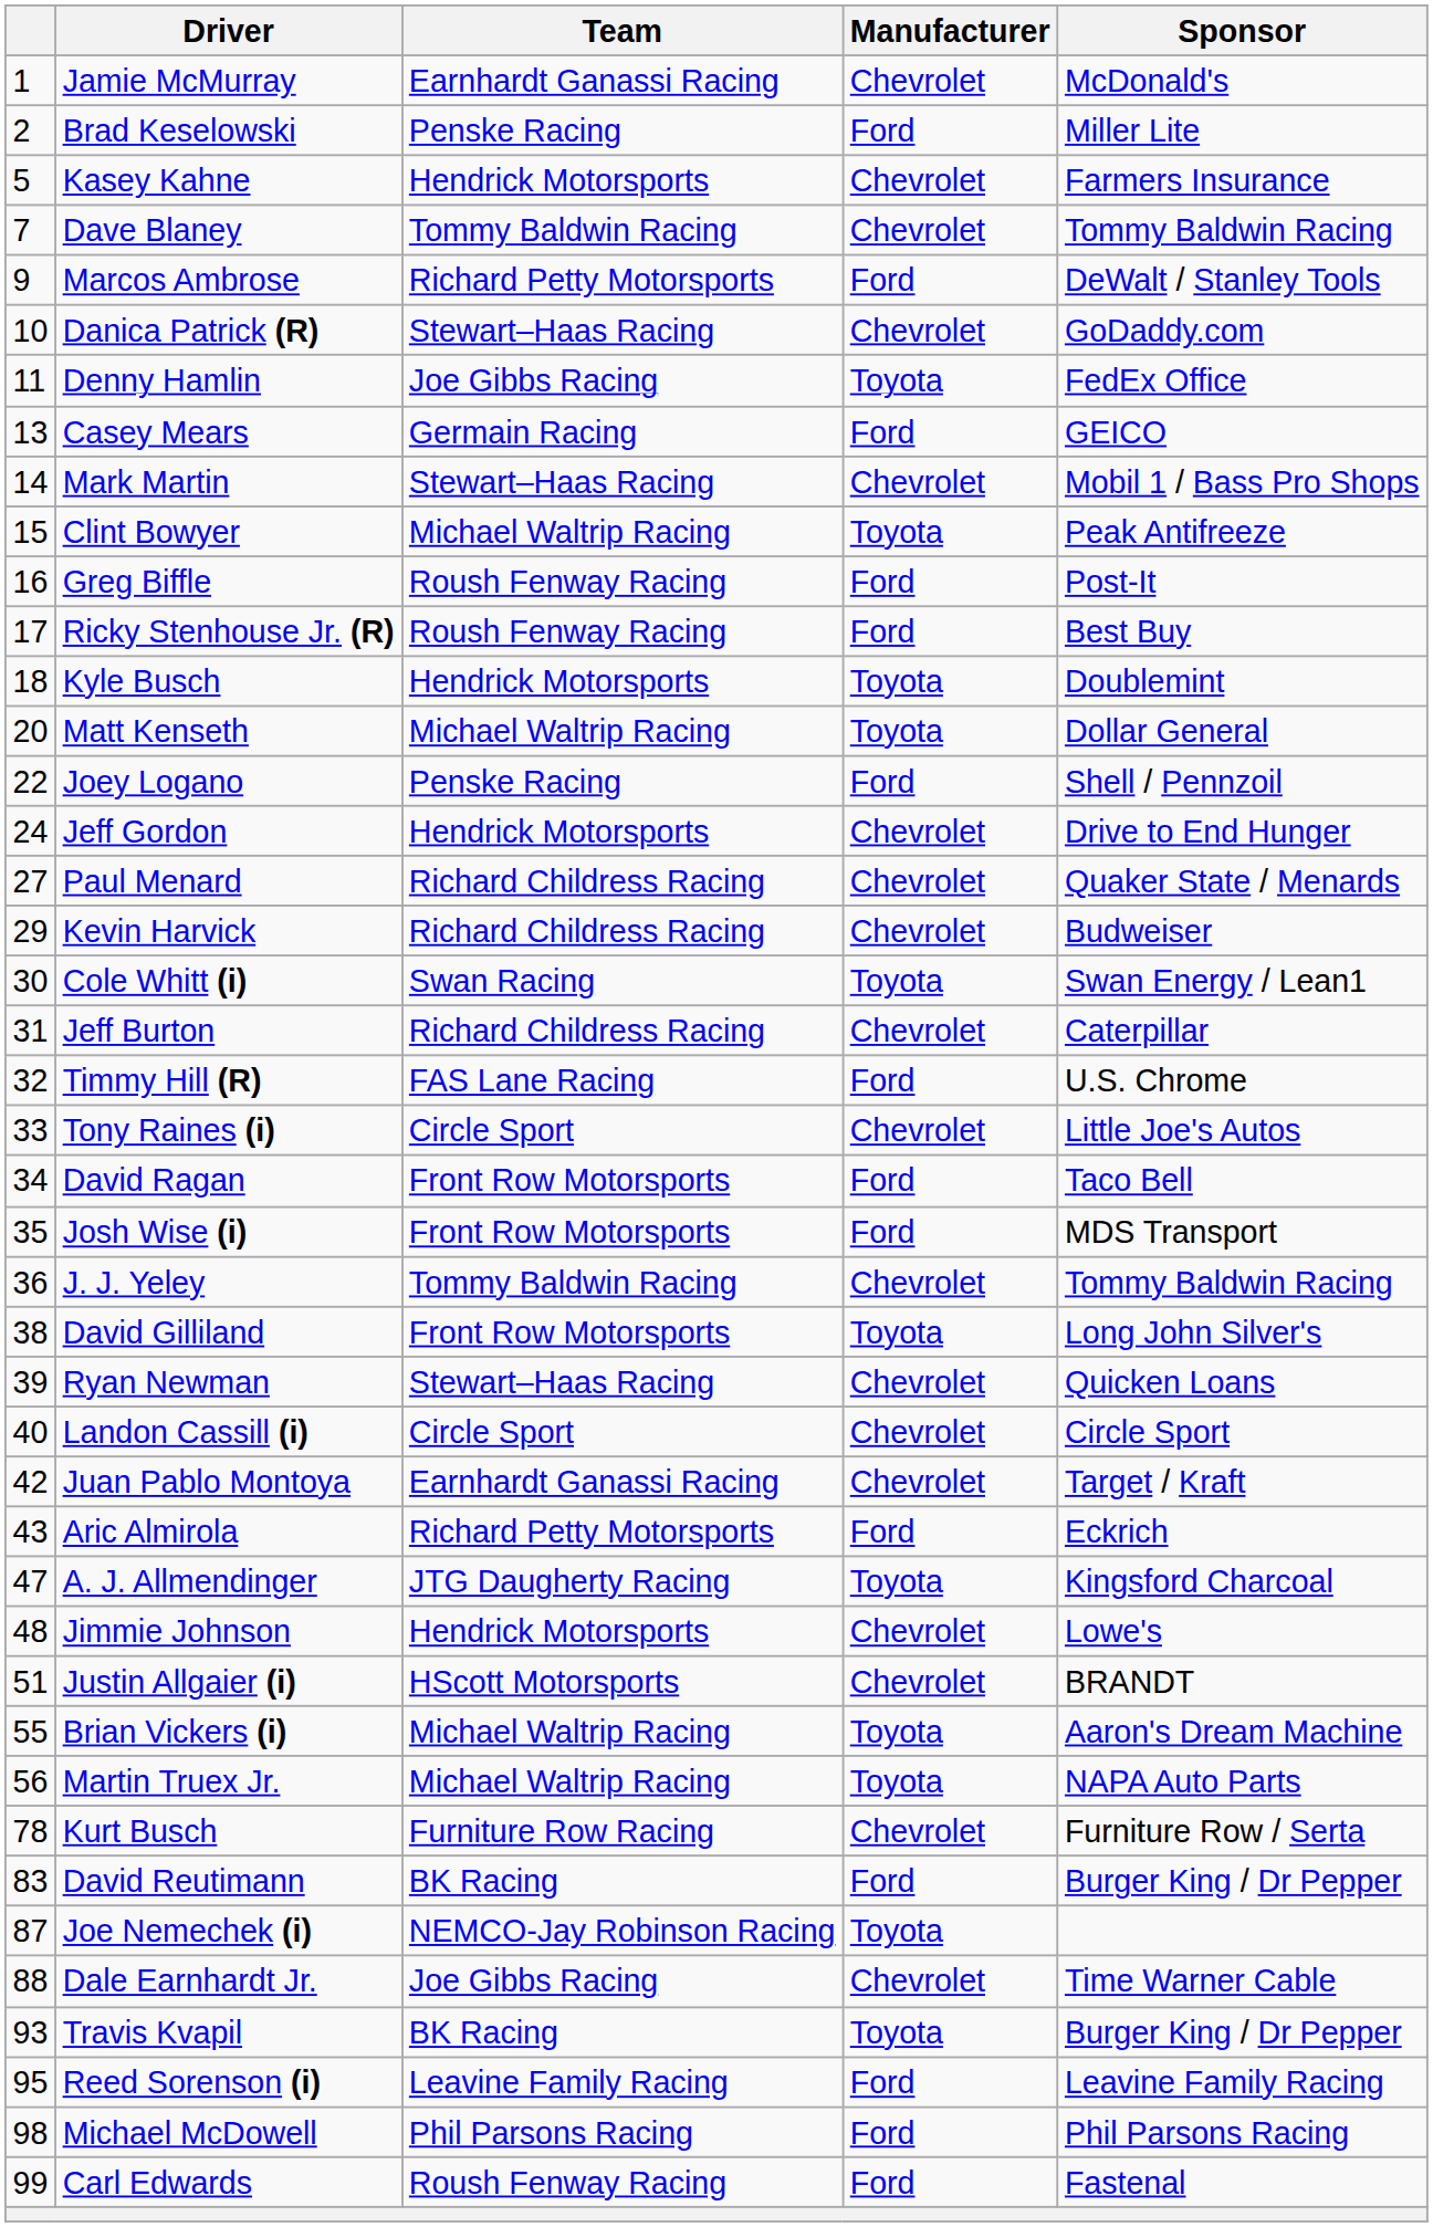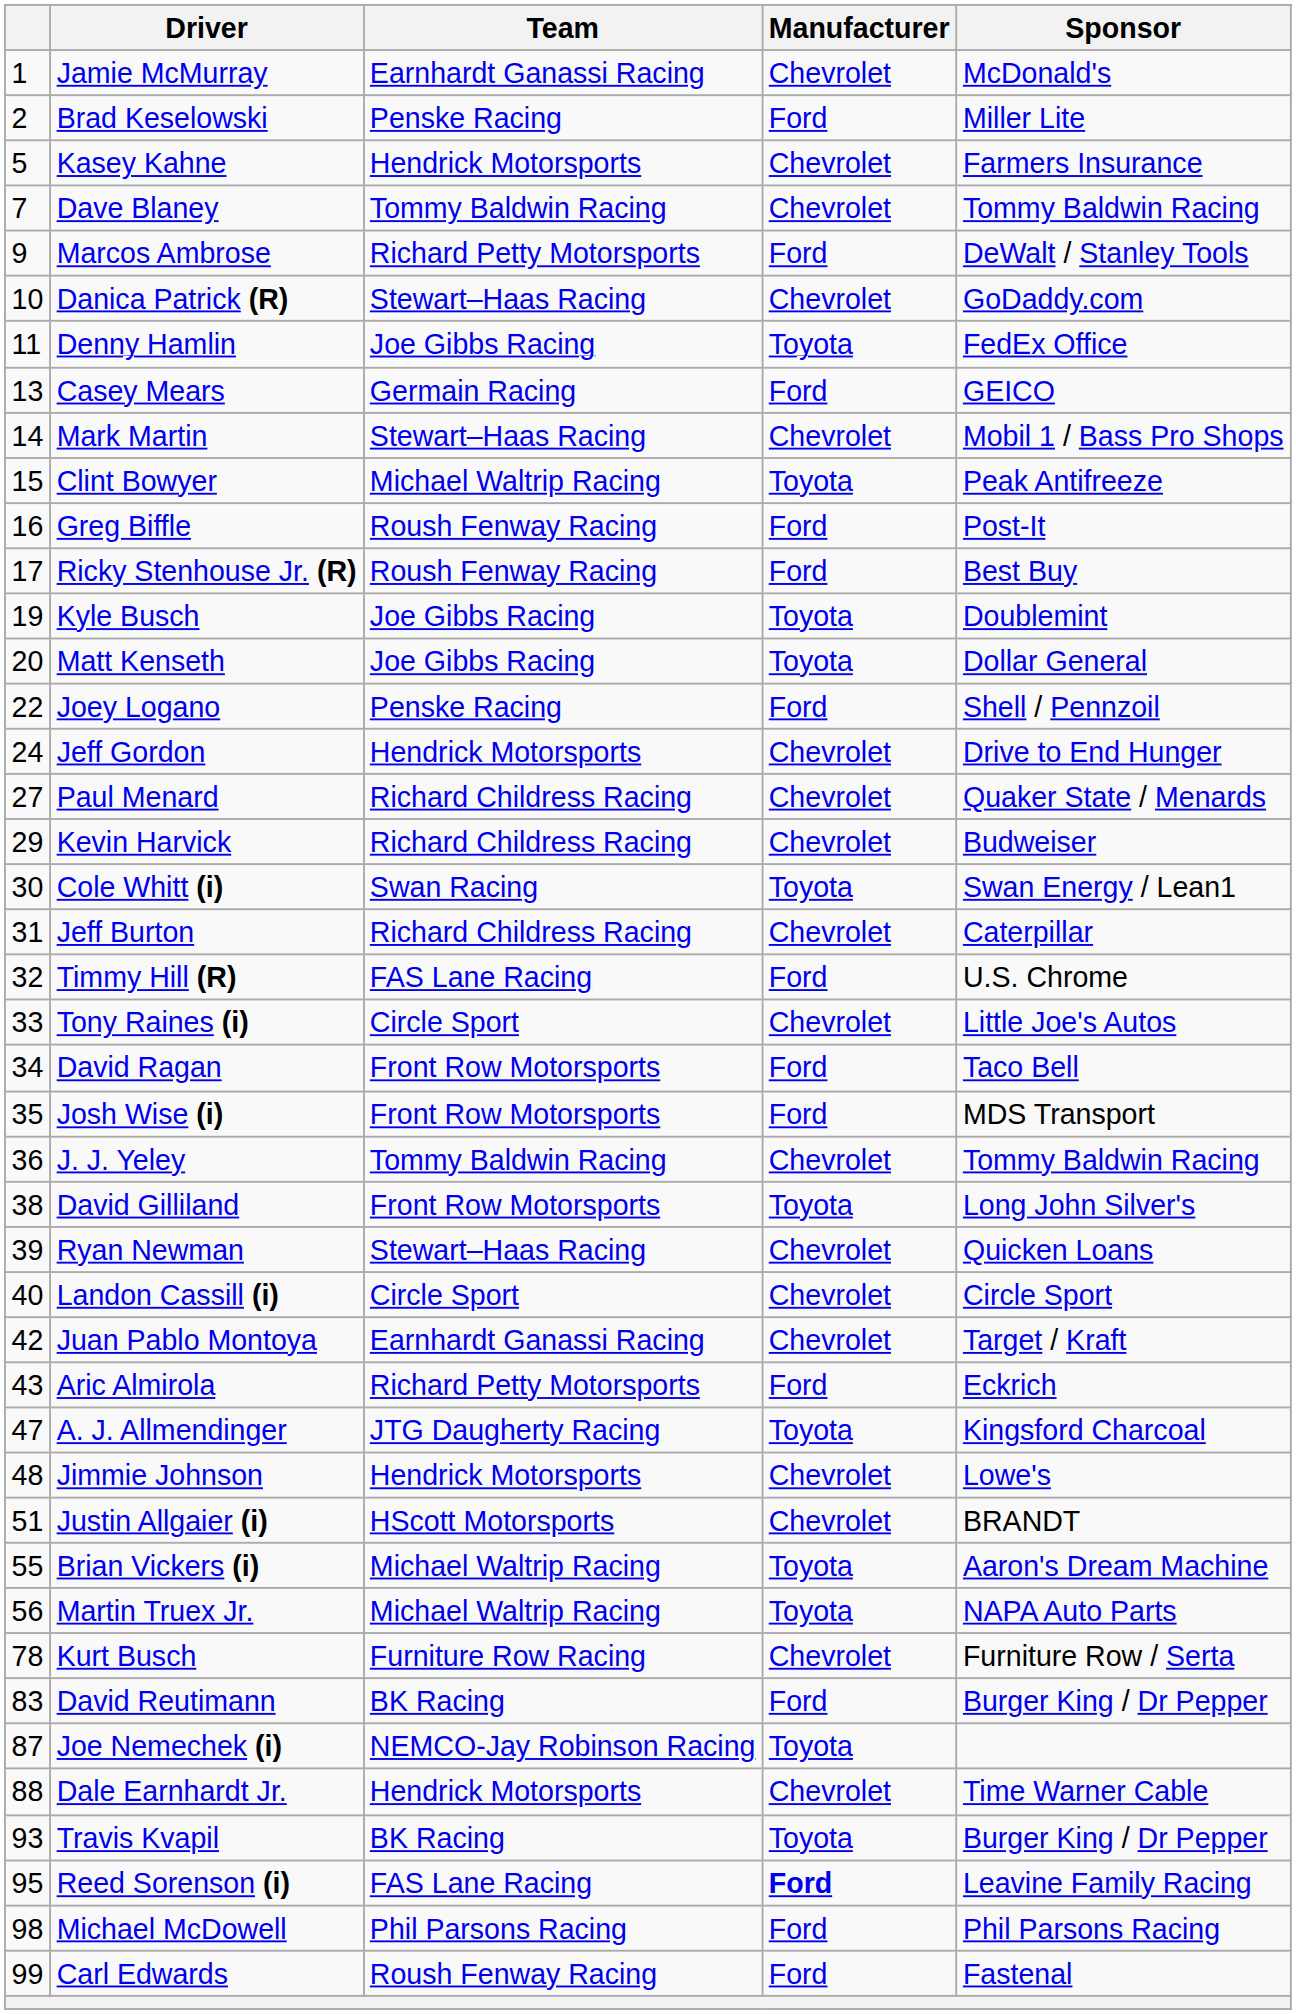 <table class="wikitable" style="font-size:95%">
 <tr>
 <th></th>
 <th>Driver</th>
 <th>Team</th>
 <th>Manufacturer</th>
 <th>Sponsor</th>
 </tr>
 <tr>
 <td>1</td>
 <td><a href='#'>Jamie McMurray</a></td>
 <td><a href='#'>Earnhardt Ganassi Racing</a></td>
 <td><a href='#'>Chevrolet</a></td>
 <td><a href='#'>McDonald's</a></td>
 </tr>
 <tr>
 <td>2</td>
 <td><a href='#'>Brad Keselowski</a></td>
 <td><a href='#'>Penske Racing</a></td>
 <td><a href='#'>Ford</a></td>
 <td><a href='#'>Miller Lite</a></td>
 </tr>
 <tr>
 <td>5</td>
 <td><a href='#'>Kasey Kahne</a></td>
 <td><a href='#'>Hendrick Motorsports</a></td>
 <td><a href='#'>Chevrolet</a></td>
 <td><a href='#'>Farmers Insurance</a></td>
 </tr>
 <tr>
 <td>7</td>
 <td><a href='#'>Dave Blaney</a></td>
 <td><a href='#'>Tommy Baldwin Racing</a></td>
 <td><a href='#'>Chevrolet</a></td>
 <td><a href='#'>Tommy Baldwin Racing</a></td>
 </tr>
 <tr>
 <td>9</td>
 <td><a href='#'>Marcos Ambrose</a></td>
 <td><a href='#'>Richard Petty Motorsports</a></td>
 <td><a href='#'>Ford</a></td>
 <td><a href='#'>DeWalt</a> / <a href='#'>Stanley Tools</a></td>
 </tr>
 <tr>
 <td>10</td>
 <td><a href='#'>Danica Patrick</a> <strong>(R)</strong></td>
 <td><a href='#'>Stewart–Haas Racing</a></td>
 <td><a href='#'>Chevrolet</a></td>
 <td><a href='#'>GoDaddy.com</a></td>
 </tr>
 <tr>
 <td>11</td>
 <td><a href='#'>Denny Hamlin</a></td>
 <td><a href='#'>Joe Gibbs Racing</a></td>
 <td><a href='#'>Toyota</a></td>
 <td><a href='#'>FedEx Office</a></td>
 </tr>
 <tr>
 <td>13</td>
 <td><a href='#'>Casey Mears</a></td>
 <td><a href='#'>Germain Racing</a></td>
 <td><a href='#'>Ford</a></td>
 <td><a href='#'>GEICO</a></td>
 </tr>
 <tr>
 <td>14</td>
 <td><a href='#'>Mark Martin</a></td>
 <td><a href='#'>Stewart–Haas Racing</a></td>
 <td><a href='#'>Chevrolet</a></td>
 <td><a href='#'>Mobil 1</a> / <a href='#'>Bass Pro Shops</a></td>
 </tr>
 <tr>
 <td>15</td>
 <td><a href='#'>Clint Bowyer</a></td>
 <td><a href='#'>Michael Waltrip Racing</a></td>
 <td><a href='#'>Toyota</a></td>
 <td><a href='#'>Peak Antifreeze</a></td>
 </tr>
 <tr>
 <td>16</td>
 <td><a href='#'>Greg Biffle</a></td>
 <td><a href='#'>Roush Fenway Racing</a></td>
 <td><a href='#'>Ford</a></td>
 <td><a href='#'>Post-It</a></td>
 </tr>
 <tr>
 <td>17</td>
 <td><a href='#'>Ricky Stenhouse Jr.</a> <strong>(R)</strong></td>
 <td><a href='#'>Roush Fenway Racing</a></td>
 <td><a href='#'>Ford</a></td>
 <td><a href='#'>Best Buy</a></td>
 </tr>
 <tr>
-<td>18</td>
+<td>19</td>
 <td><a href='#'>Kyle Busch</a></td>
-<td><a href='#'>Hendrick Motorsports</a></td>
+<td><a href='#'>Joe Gibbs Racing</a></td>
 <td><a href='#'>Toyota</a></td>
 <td><a href='#'>Doublemint</a></td>
 </tr>
 <tr>
 <td>20</td>
 <td><a href='#'>Matt Kenseth</a></td>
-<td><a href='#'>Michael Waltrip Racing</a></td>
+<td><a href='#'>Joe Gibbs Racing</a></td>
 <td><a href='#'>Toyota</a></td>
 <td><a href='#'>Dollar General</a></td>
 </tr>
 <tr>
 <td>22</td>
 <td><a href='#'>Joey Logano</a></td>
 <td><a href='#'>Penske Racing</a></td>
 <td><a href='#'>Ford</a></td>
 <td><a href='#'>Shell</a> / <a href='#'>Pennzoil</a></td>
 </tr>
 <tr>
 <td>24</td>
 <td><a href='#'>Jeff Gordon</a></td>
 <td><a href='#'>Hendrick Motorsports</a></td>
 <td><a href='#'>Chevrolet</a></td>
 <td><a href='#'>Drive to End Hunger</a></td>
 </tr>
 <tr>
 <td>27</td>
 <td><a href='#'>Paul Menard</a></td>
 <td><a href='#'>Richard Childress Racing</a></td>
 <td><a href='#'>Chevrolet</a></td>
 <td><a href='#'>Quaker State</a> / <a href='#'>Menards</a></td>
 </tr>
 <tr>
 <td>29</td>
 <td><a href='#'>Kevin Harvick</a></td>
 <td><a href='#'>Richard Childress Racing</a></td>
 <td><a href='#'>Chevrolet</a></td>
 <td><a href='#'>Budweiser</a></td>
 </tr>
 <tr>
 <td>30</td>
 <td><a href='#'>Cole Whitt</a> <strong>(i)</strong></td>
 <td><a href='#'>Swan Racing</a></td>
 <td><a href='#'>Toyota</a></td>
 <td><a href='#'>Swan Energy</a> / Lean1</td>
 </tr>
 <tr>
 <td>31</td>
 <td><a href='#'>Jeff Burton</a></td>
 <td><a href='#'>Richard Childress Racing</a></td>
 <td><a href='#'>Chevrolet</a></td>
 <td><a href='#'>Caterpillar</a></td>
 </tr>
 <tr>
 <td>32</td>
 <td><a href='#'>Timmy Hill</a> <strong>(R)</strong></td>
 <td><a href='#'>FAS Lane Racing</a></td>
 <td><a href='#'>Ford</a></td>
 <td>U.S. Chrome</td>
 </tr>
 <tr>
 <td>33</td>
 <td><a href='#'>Tony Raines</a> <strong>(i)</strong></td>
 <td><a href='#'>Circle Sport</a></td>
 <td><a href='#'>Chevrolet</a></td>
 <td><a href='#'>Little Joe's Autos</a></td>
 </tr>
 <tr>
 <td>34</td>
 <td><a href='#'>David Ragan</a></td>
 <td><a href='#'>Front Row Motorsports</a></td>
 <td><a href='#'>Ford</a></td>
 <td><a href='#'>Taco Bell</a></td>
 </tr>
 <tr>
 <td>35</td>
 <td><a href='#'>Josh Wise</a> <strong>(i)</strong></td>
 <td><a href='#'>Front Row Motorsports</a></td>
 <td><a href='#'>Ford</a></td>
 <td>MDS Transport</td>
 </tr>
 <tr>
 <td>36</td>
 <td><a href='#'>J. J. Yeley</a></td>
 <td><a href='#'>Tommy Baldwin Racing</a></td>
 <td><a href='#'>Chevrolet</a></td>
 <td><a href='#'>Tommy Baldwin Racing</a></td>
 </tr>
 <tr>
 <td>38</td>
 <td><a href='#'>David Gilliland</a></td>
 <td><a href='#'>Front Row Motorsports</a></td>
 <td><a href='#'>Toyota</a></td>
 <td><a href='#'>Long John Silver's</a></td>
 </tr>
 <tr>
 <td>39</td>
 <td><a href='#'>Ryan Newman</a></td>
 <td><a href='#'>Stewart–Haas Racing</a></td>
 <td><a href='#'>Chevrolet</a></td>
 <td><a href='#'>Quicken Loans</a></td>
 </tr>
 <tr>
 <td>40</td>
 <td><a href='#'>Landon Cassill</a> <strong>(i)</strong></td>
 <td><a href='#'>Circle Sport</a></td>
 <td><a href='#'>Chevrolet</a></td>
 <td><a href='#'>Circle Sport</a></td>
 </tr>
 <tr>
 <td>42</td>
 <td><a href='#'>Juan Pablo Montoya</a></td>
 <td><a href='#'>Earnhardt Ganassi Racing</a></td>
 <td><a href='#'>Chevrolet</a></td>
 <td><a href='#'>Target</a> / <a href='#'>Kraft</a></td>
 </tr>
 <tr>
 <td>43</td>
 <td><a href='#'>Aric Almirola</a></td>
 <td><a href='#'>Richard Petty Motorsports</a></td>
 <td><a href='#'>Ford</a></td>
 <td><a href='#'>Eckrich</a></td>
 </tr>
 <tr>
 <td>47</td>
 <td><a href='#'>A. J. Allmendinger</a></td>
 <td><a href='#'>JTG Daugherty Racing</a></td>
 <td><a href='#'>Toyota</a></td>
 <td><a href='#'>Kingsford Charcoal</a></td>
 </tr>
 <tr>
 <td>48</td>
 <td><a href='#'>Jimmie Johnson</a></td>
 <td><a href='#'>Hendrick Motorsports</a></td>
 <td><a href='#'>Chevrolet</a></td>
 <td><a href='#'>Lowe's</a></td>
 </tr>
 <tr>
 <td>51</td>
 <td><a href='#'>Justin Allgaier</a> <strong>(i)</strong></td>
 <td><a href='#'>HScott Motorsports</a></td>
 <td><a href='#'>Chevrolet</a></td>
 <td>BRANDT</td>
 </tr>
 <tr>
 <td>55</td>
 <td><a href='#'>Brian Vickers</a> <strong>(i)</strong></td>
 <td><a href='#'>Michael Waltrip Racing</a></td>
 <td><a href='#'>Toyota</a></td>
 <td><a href='#'>Aaron's Dream Machine</a></td>
 </tr>
 <tr>
 <td>56</td>
 <td><a href='#'>Martin Truex Jr.</a></td>
 <td><a href='#'>Michael Waltrip Racing</a></td>
 <td><a href='#'>Toyota</a></td>
 <td><a href='#'>NAPA Auto Parts</a></td>
 </tr>
 <tr>
 <td>78</td>
 <td><a href='#'>Kurt Busch</a></td>
 <td><a href='#'>Furniture Row Racing</a></td>
 <td><a href='#'>Chevrolet</a></td>
 <td>Furniture Row / <a href='#'>Serta</a></td>
 </tr>
 <tr>
 <td>83</td>
 <td><a href='#'>David Reutimann</a></td>
 <td><a href='#'>BK Racing</a></td>
 <td><a href='#'>Ford</a></td>
 <td><a href='#'>Burger King</a> / <a href='#'>Dr Pepper</a></td>
 </tr>
 <tr>
 <td>87</td>
 <td><a href='#'>Joe Nemechek</a> <strong>(i)</strong></td>
 <td><a href='#'>NEMCO-Jay Robinson Racing</a></td>
 <td><a href='#'>Toyota</a></td>
 <td></td>
 </tr>
 <tr>
 <td>88</td>
 <td><a href='#'>Dale Earnhardt Jr.</a></td>
-<td><a href='#'>Joe Gibbs Racing</a></td>
+<td><a href='#'>Hendrick Motorsports</a></td>
 <td><a href='#'>Chevrolet</a></td>
 <td><a href='#'>Time Warner Cable</a></td>
 </tr>
 <tr>
 <td>93</td>
 <td><a href='#'>Travis Kvapil</a></td>
 <td><a href='#'>BK Racing</a></td>
 <td><a href='#'>Toyota</a></td>
 <td><a href='#'>Burger King</a> / <a href='#'>Dr Pepper</a></td>
 </tr>
 <tr>
 <td>95</td>
 <td><a href='#'>Reed Sorenson</a> <strong>(i)</strong></td>
-<td><a href='#'>Leavine Family Racing</a></td>
-<td><a href='#'>Ford</a></td>
+<td><a href='#'>FAS Lane Racing</a></td>
+<td><strong><a href='#'>Ford</a></strong></td>
 <td><a href='#'>Leavine Family Racing</a></td>
 </tr>
 <tr>
 <td>98</td>
 <td><a href='#'>Michael McDowell</a></td>
 <td><a href='#'>Phil Parsons Racing</a></td>
 <td><a href='#'>Ford</a></td>
 <td><a href='#'>Phil Parsons Racing</a></td>
 </tr>
 <tr>
 <td>99</td>
 <td><a href='#'>Carl Edwards</a></td>
 <td><a href='#'>Roush Fenway Racing</a></td>
 <td><a href='#'>Ford</a></td>
 <td><a href='#'>Fastenal</a></td>
 </tr>
 <tr>
 <th colspan="5"></th>
 </tr>
 </table>
